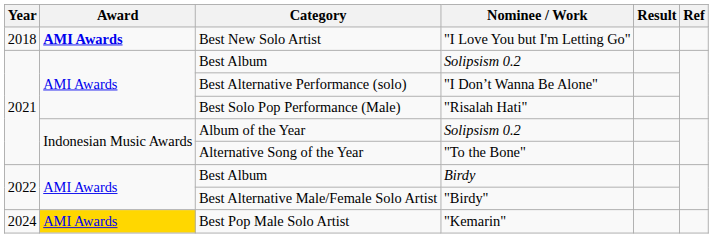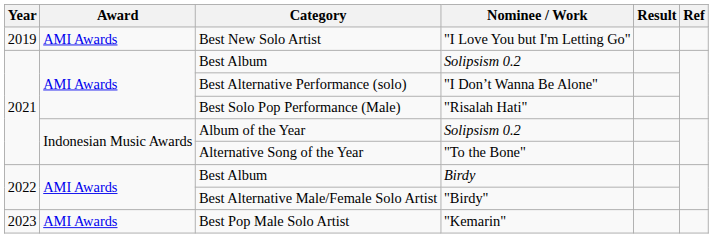 <table class="wikitable">
 <tr>
 <th>Year</th>
 <th>Award</th>
 <th>Category</th>
 <th>Nominee / Work</th>
 <th>Result</th>
 <th>Ref</th>
 </tr>
 <tr>
-<td>2018</td>
-<td><strong><a href='#'>AMI Awards</a></strong></td>
+<td>2019</td>
+<td><a href='#'>AMI Awards</a></td>
 <td>Best New Solo Artist</td>
 <td>"I Love You but I'm Letting Go"</td>
 <td></td>
 <td></td>
 </tr>
 <tr>
 <td rowspan=5>2021</td>
 <td rowspan=3><a href='#'>AMI Awards</a></td>
 <td>Best Album</td>
 <td><em>Solipsism 0.2</em></td>
 <td></td>
 <td rowspan=3></td>
 </tr>
 <tr>
 <td>Best Alternative Performance (solo)</td>
 <td>"I Don’t Wanna Be Alone"</td>
 <td></td>
 </tr>
 <tr>
 <td>Best Solo Pop Performance (Male)</td>
 <td>"Risalah Hati"</td>
 <td></td>
 </tr>
 <tr>
 <td rowspan="2">Indonesian Music Awards</td>
 <td>Album of the Year</td>
 <td><em>Solipsism 0.2</em></td>
 <td></td>
 <td rowspan="2"></td>
 </tr>
 <tr>
 <td>Alternative Song of the Year</td>
 <td>"To the Bone"</td>
 <td></td>
 </tr>
 <tr>
 <td rowspan=2>2022</td>
 <td rowspan=2><a href='#'>AMI Awards</a></td>
 <td>Best Album</td>
 <td><em>Birdy</em></td>
 <td></td>
 <td rowspan=2></td>
 </tr>
 <tr>
 <td>Best Alternative Male/Female Solo Artist</td>
 <td>"Birdy"</td>
 <td></td>
 </tr>
 <tr>
-<td>2024</td>
-<td style="background: gold;"><a href='#'>AMI Awards</a></td>
+<td>2023</td>
+<td><a href='#'>AMI Awards</a></td>
 <td>Best Pop Male Solo Artist</td>
 <td>"Kemarin"</td>
 <td></td>
 <td></td>
 </tr>
 </table>
